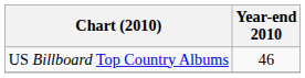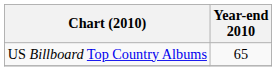 <table class="wikitable">
 <tr>
 <th>Chart (2010)</th>
 <th>Year-end<br>2010</th>
 </tr>
 <tr>
 <td>US <em>Billboard</em> <a href='#'>Top Country Albums</a></td>
-<td align="center">46</td>
+<td align="center">65</td>
 </tr>
 <tr>
 </tr>
 </table>
